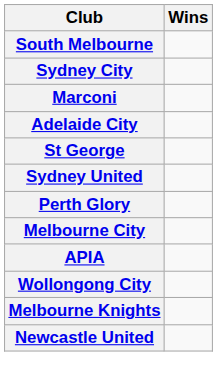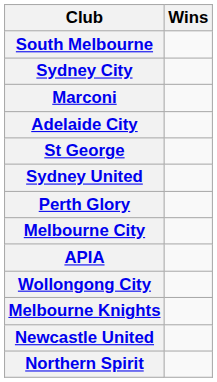 <table class="sortable wikitable plainrowheaders">
 <tr>
 <th>Club</th>
 <th>Wins</th>
 </tr>
 <tr>
 <th scope="row"><a href='#'>South Melbourne</a></th>
 <td style="text-align:center;"></td>
 </tr>
 <tr>
 <th scope="row"><a href='#'>Sydney City</a></th>
 <td style="text-align:center;"></td>
 </tr>
 <tr>
 <th scope="row"><a href='#'>Marconi</a></th>
 <td style="text-align:center;"></td>
 </tr>
 <tr>
 <th scope="row"><a href='#'>Adelaide City</a></th>
 <td style="text-align:center;"></td>
 </tr>
 <tr>
 <th scope="row"><a href='#'>St George</a></th>
 <td style="text-align:center;"></td>
 </tr>
 <tr>
 <th scope="row"><a href='#'>Sydney United</a></th>
 <td style="text-align:center;"></td>
 </tr>
 <tr>
 <th scope="row"><a href='#'>Perth Glory</a></th>
 <td style="text-align:center;"></td>
 </tr>
 <tr>
 <th scope="row"><a href='#'>Melbourne City</a></th>
 <td style="text-align:center;"></td>
 </tr>
 <tr>
 <th scope="row"><a href='#'>APIA</a></th>
 <td style="text-align:center;"></td>
 </tr>
 <tr>
 <th scope="row"><a href='#'>Wollongong City</a></th>
 <td style="text-align:center;"></td>
 </tr>
 <tr>
 <th scope="row"><a href='#'>Melbourne Knights</a></th>
 <td style="text-align:center;"></td>
 </tr>
 <tr>
 <th scope="row"><a href='#'>Newcastle United</a></th>
 <td style="text-align:center;"></td>
 </tr>
+<tr>
+<th scope="row"><a href='#'>Northern Spirit</a></th>
+<td style="text-align:center;"></td>
+</tr>
 </table>
